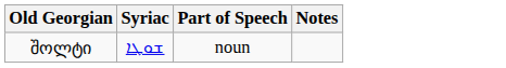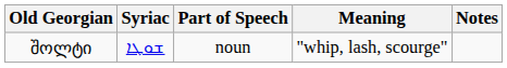 <table class="wikitable">
 <tr>
 <th colspan="1">Old Georgian</th>
 <th colspan="1">Syriac</th>
 <th>Part of Speech</th>
+<th colspan="1">Meaning</th>
 <th>Notes</th>
 </tr>
 <tr style="text-align: center;">
 <td>შოლტი</td>
 <td><a href='#'>ܫܘܛܐ</a></td>
 <td>noun</td>
+<td>"whip, lash, scourge"</td>
 <td></td>
 </tr>
 </table>
